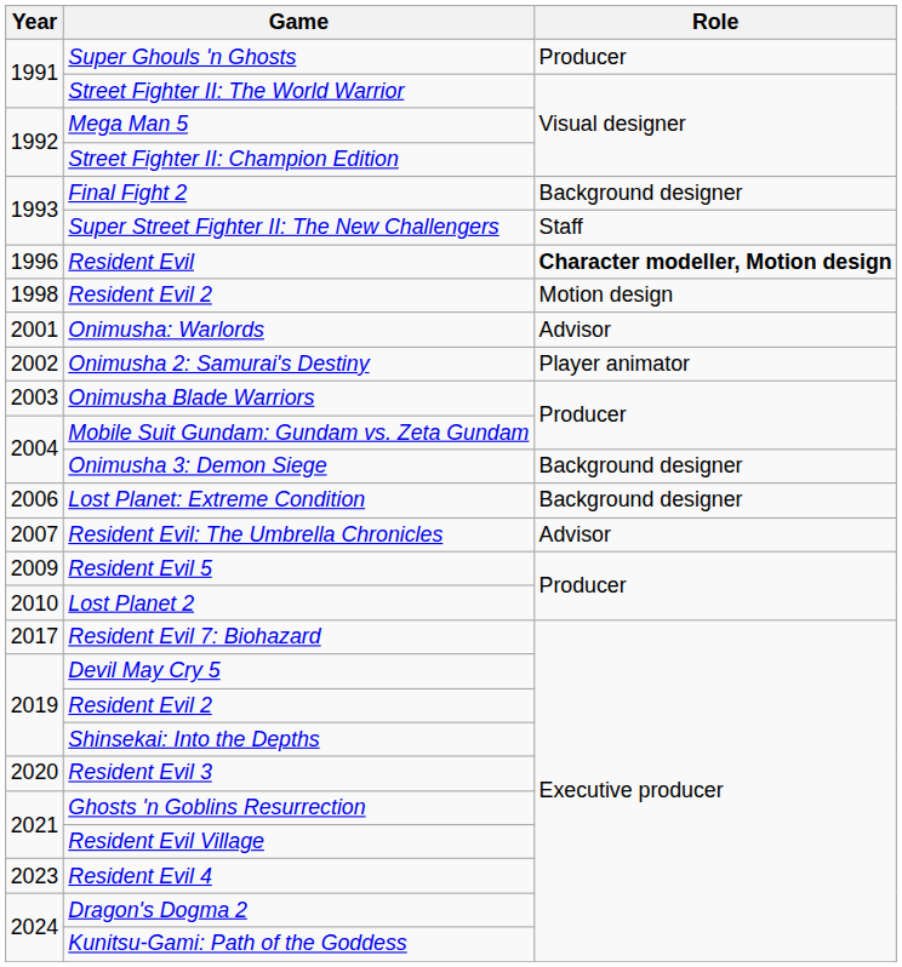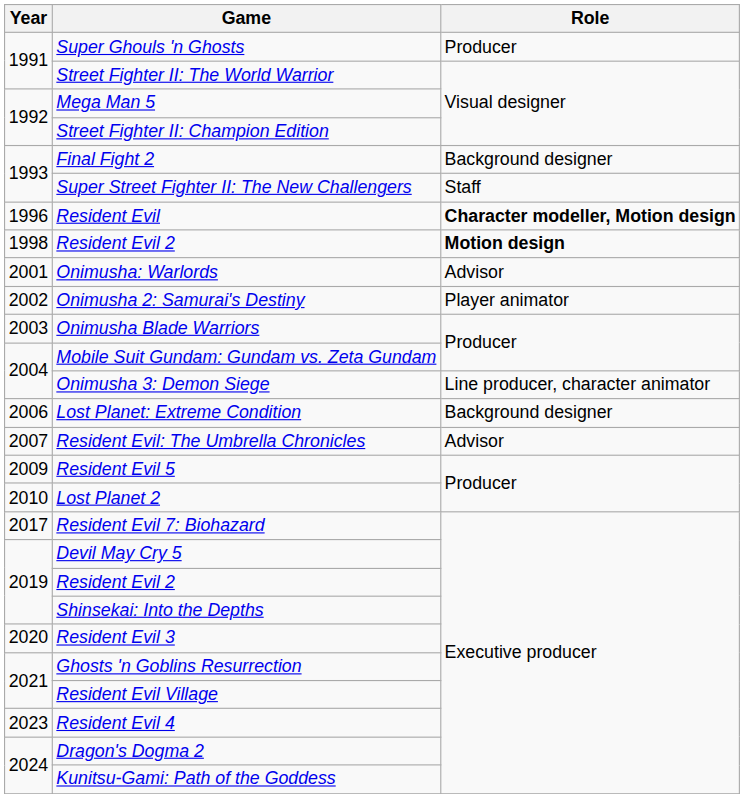 <table class="wikitable sortable">
 <tr>
 <th>Year</th>
 <th>Game</th>
 <th>Role</th>
 </tr>
 <tr>
 <td rowspan="2">1991</td>
 <td><em><a href='#'>Super Ghouls 'n Ghosts</a></em></td>
 <td>Producer</td>
 </tr>
 <tr>
 <td><em><a href='#'>Street Fighter II: The World Warrior</a></em></td>
 <td rowspan="3">Visual designer</td>
 </tr>
 <tr>
 <td rowspan="2">1992</td>
 <td><em><a href='#'>Mega Man 5</a></em></td>
 </tr>
 <tr>
 <td><em><a href='#'>Street Fighter II: Champion Edition</a></em></td>
 </tr>
 <tr>
 <td rowspan="2">1993</td>
 <td><em><a href='#'>Final Fight 2</a></em></td>
 <td>Background designer</td>
 </tr>
 <tr>
 <td><em><a href='#'>Super Street Fighter II: The New Challengers</a></em></td>
 <td>Staff</td>
 </tr>
 <tr>
 <td>1996</td>
 <td><em><a href='#'>Resident Evil</a></em></td>
 <td><strong>Character modeller, Motion design</strong></td>
 </tr>
 <tr>
 <td>1998</td>
 <td><em><a href='#'>Resident Evil 2</a></em></td>
-<td>Motion design</td>
+<td><strong>Motion design</strong></td>
 </tr>
 <tr>
 <td>2001</td>
 <td><em><a href='#'>Onimusha: Warlords</a></em></td>
 <td>Advisor</td>
 </tr>
 <tr>
 <td>2002</td>
 <td><em><a href='#'>Onimusha 2: Samurai's Destiny</a></em></td>
 <td>Player animator</td>
 </tr>
 <tr>
 <td>2003</td>
 <td><em><a href='#'>Onimusha Blade Warriors</a></em></td>
 <td rowspan="2">Producer</td>
 </tr>
 <tr>
 <td rowspan="2">2004</td>
 <td><em><a href='#'>Mobile Suit Gundam: Gundam vs. Zeta Gundam</a></em></td>
 </tr>
 <tr>
 <td><em><a href='#'>Onimusha 3: Demon Siege</a></em></td>
-<td>Background designer</td>
+<td>Line producer, character animator</td>
 </tr>
 <tr>
 <td>2006</td>
 <td><em><a href='#'>Lost Planet: Extreme Condition</a></em></td>
 <td>Background designer</td>
 </tr>
 <tr>
 <td>2007</td>
 <td><em><a href='#'>Resident Evil: The Umbrella Chronicles</a></em></td>
 <td>Advisor</td>
 </tr>
 <tr>
 <td>2009</td>
 <td><em><a href='#'>Resident Evil 5</a></em></td>
 <td rowspan="2">Producer</td>
 </tr>
 <tr>
 <td>2010</td>
 <td><em><a href='#'>Lost Planet 2</a></em></td>
 </tr>
 <tr>
 <td>2017</td>
 <td><em><a href='#'>Resident Evil 7: Biohazard</a></em></td>
 <td rowspan="10">Executive producer</td>
 </tr>
 <tr>
 <td rowspan="3">2019</td>
 <td><em><a href='#'>Devil May Cry 5</a></em></td>
 </tr>
 <tr>
 <td><a href='#'><em>Resident Evil 2</em></a></td>
 </tr>
 <tr>
 <td><em><a href='#'>Shinsekai: Into the Depths</a></em></td>
 </tr>
 <tr>
 <td>2020</td>
 <td><a href='#'><em>Resident Evil 3</em></a></td>
 </tr>
 <tr>
 <td rowspan="2">2021</td>
 <td><em><a href='#'>Ghosts 'n Goblins Resurrection</a></em></td>
 </tr>
 <tr>
 <td><em><a href='#'>Resident Evil Village</a></em></td>
 </tr>
 <tr>
 <td>2023</td>
 <td><em><a href='#'>Resident Evil 4</a></em></td>
 </tr>
 <tr>
 <td rowspan="2">2024</td>
 <td><em><a href='#'>Dragon's Dogma 2</a></em></td>
 </tr>
 <tr>
 <td><em><a href='#'>Kunitsu-Gami: Path of the Goddess</a></em></td>
 </tr>
 </table>
